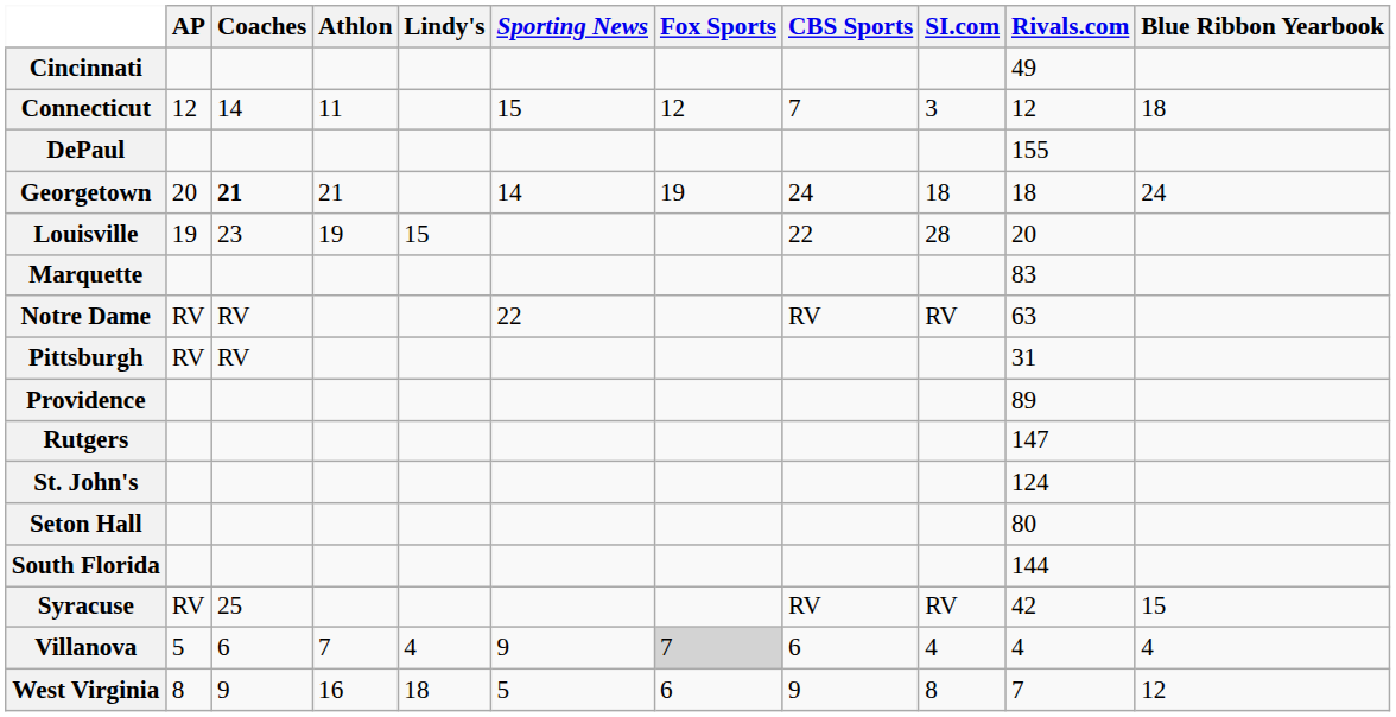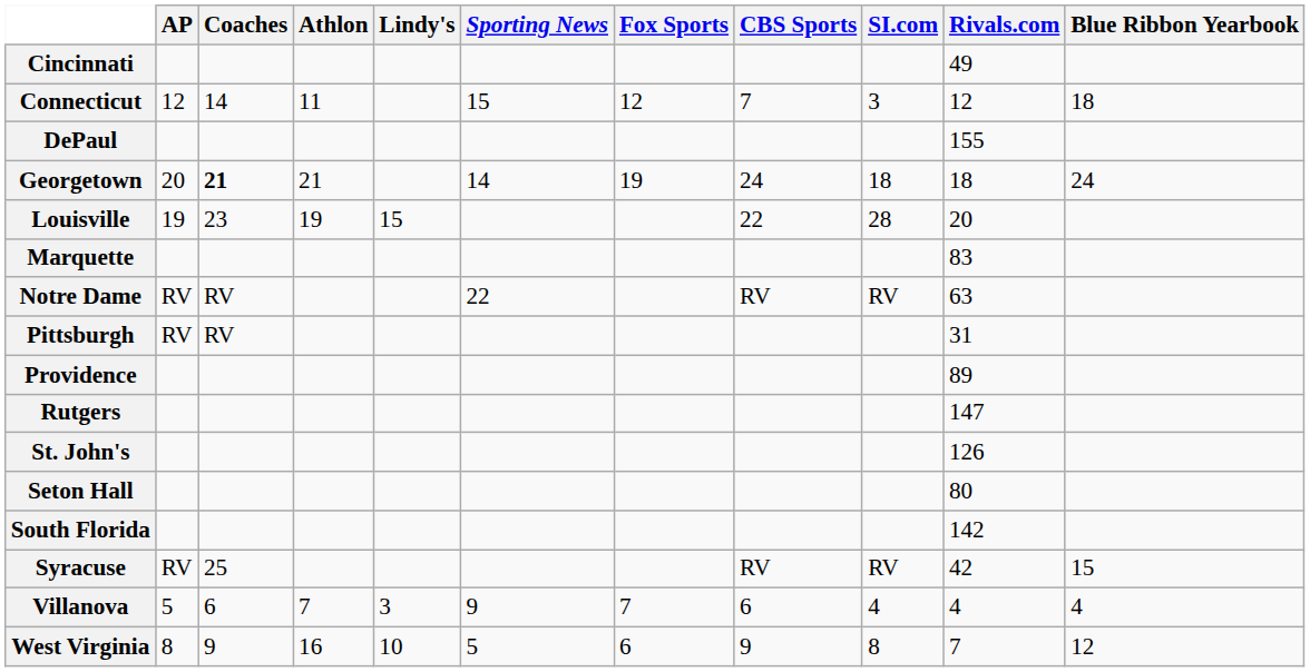 <table class="wikitable" style="white-space:nowrap; font-size:90%;">
 <tr>
 <td style="background:white; border-top-style:hidden; border-left-style:hidden;"></td>
 <th>AP</th>
 <th>Coaches</th>
 <th>Athlon</th>
 <th>Lindy's</th>
 <th><em><a href='#'>Sporting News</a></em></th>
 <th><a href='#'>Fox Sports</a></th>
 <th><a href='#'>CBS Sports</a></th>
 <th><a href='#'>SI.com</a></th>
 <th><a href='#'>Rivals.com</a></th>
 <th>Blue Ribbon Yearbook</th>
 </tr>
 <tr>
 <th>Cincinnati</th>
 <td></td>
 <td></td>
 <td></td>
 <td></td>
 <td></td>
 <td></td>
 <td></td>
 <td></td>
 <td>49</td>
 <td></td>
 </tr>
 <tr>
 <th>Connecticut</th>
 <td>12</td>
 <td>14</td>
 <td>11</td>
 <td></td>
 <td>15</td>
 <td>12</td>
 <td>7</td>
 <td>3</td>
 <td>12</td>
 <td>18</td>
 </tr>
 <tr>
 <th>DePaul</th>
 <td></td>
 <td></td>
 <td></td>
 <td></td>
 <td></td>
 <td></td>
 <td></td>
 <td></td>
 <td>155</td>
 <td></td>
 </tr>
 <tr>
 <th>Georgetown</th>
 <td>20</td>
 <td><strong>21</strong></td>
 <td>21</td>
 <td></td>
 <td>14</td>
 <td>19</td>
 <td>24</td>
 <td>18</td>
 <td>18</td>
 <td>24</td>
 </tr>
 <tr>
 <th>Louisville</th>
 <td>19</td>
 <td>23</td>
 <td>19</td>
 <td>15</td>
 <td></td>
 <td></td>
 <td>22</td>
 <td>28</td>
 <td>20</td>
 <td></td>
 </tr>
 <tr>
 <th>Marquette</th>
 <td></td>
 <td></td>
 <td></td>
 <td></td>
 <td></td>
 <td></td>
 <td></td>
 <td></td>
 <td>83</td>
 <td></td>
 </tr>
 <tr>
 <th>Notre Dame</th>
 <td>RV</td>
 <td>RV</td>
 <td></td>
 <td></td>
 <td>22</td>
 <td></td>
 <td>RV</td>
 <td>RV</td>
 <td>63</td>
 <td></td>
 </tr>
 <tr>
 <th>Pittsburgh</th>
 <td>RV</td>
 <td>RV</td>
 <td></td>
 <td></td>
 <td></td>
 <td></td>
 <td></td>
 <td></td>
 <td>31</td>
 <td></td>
 </tr>
 <tr>
 <th>Providence</th>
 <td></td>
 <td></td>
 <td></td>
 <td></td>
 <td></td>
 <td></td>
 <td></td>
 <td></td>
 <td>89</td>
 <td></td>
 </tr>
 <tr>
 <th>Rutgers</th>
 <td></td>
 <td></td>
 <td></td>
 <td></td>
 <td></td>
 <td></td>
 <td></td>
 <td></td>
 <td>147</td>
 <td></td>
 </tr>
 <tr>
 <th>St. John's</th>
 <td></td>
 <td></td>
 <td></td>
 <td></td>
 <td></td>
 <td></td>
 <td></td>
 <td></td>
-<td>124</td>
+<td>126</td>
 <td></td>
 </tr>
 <tr>
 <th>Seton Hall</th>
 <td></td>
 <td></td>
 <td></td>
 <td></td>
 <td></td>
 <td></td>
 <td></td>
 <td></td>
 <td>80</td>
 <td></td>
 </tr>
 <tr>
 <th>South Florida</th>
 <td></td>
 <td></td>
 <td></td>
 <td></td>
 <td></td>
 <td></td>
 <td></td>
 <td></td>
-<td>144</td>
+<td>142</td>
 <td></td>
 </tr>
 <tr>
 <th>Syracuse</th>
 <td>RV</td>
 <td>25</td>
 <td></td>
 <td></td>
 <td></td>
 <td></td>
 <td>RV</td>
 <td>RV</td>
 <td>42</td>
 <td>15</td>
 </tr>
 <tr>
 <th>Villanova</th>
 <td>5</td>
 <td>6</td>
 <td>7</td>
-<td>4</td>
+<td>3</td>
 <td>9</td>
-<td style="background: lightgrey;">7</td>
+<td>7</td>
 <td>6</td>
 <td>4</td>
 <td>4</td>
 <td>4</td>
 </tr>
 <tr>
 <th>West Virginia</th>
 <td>8</td>
 <td>9</td>
 <td>16</td>
-<td>18</td>
+<td>10</td>
 <td>5</td>
 <td>6</td>
 <td>9</td>
 <td>8</td>
 <td>7</td>
 <td>12</td>
 </tr>
 </table>
